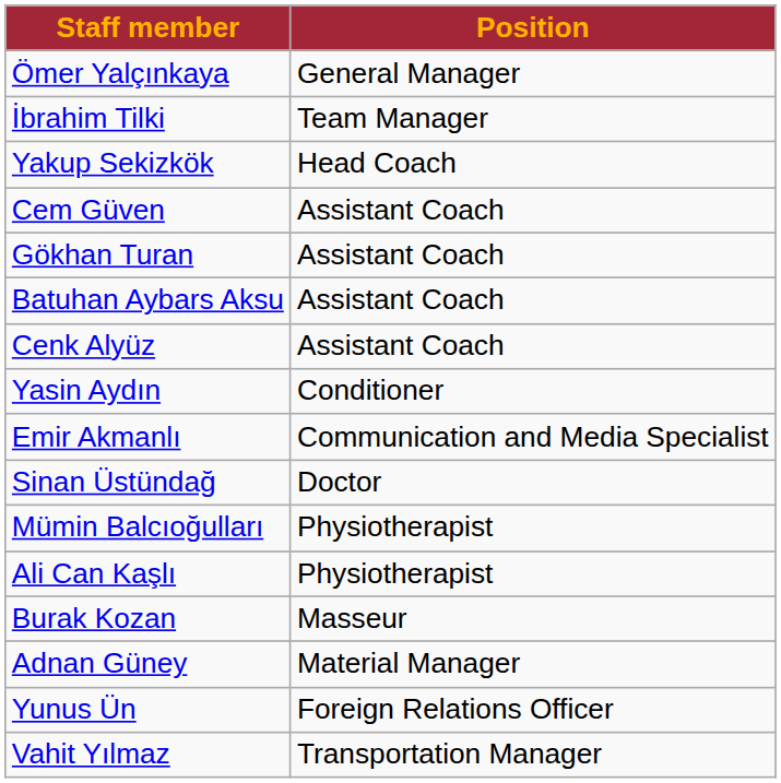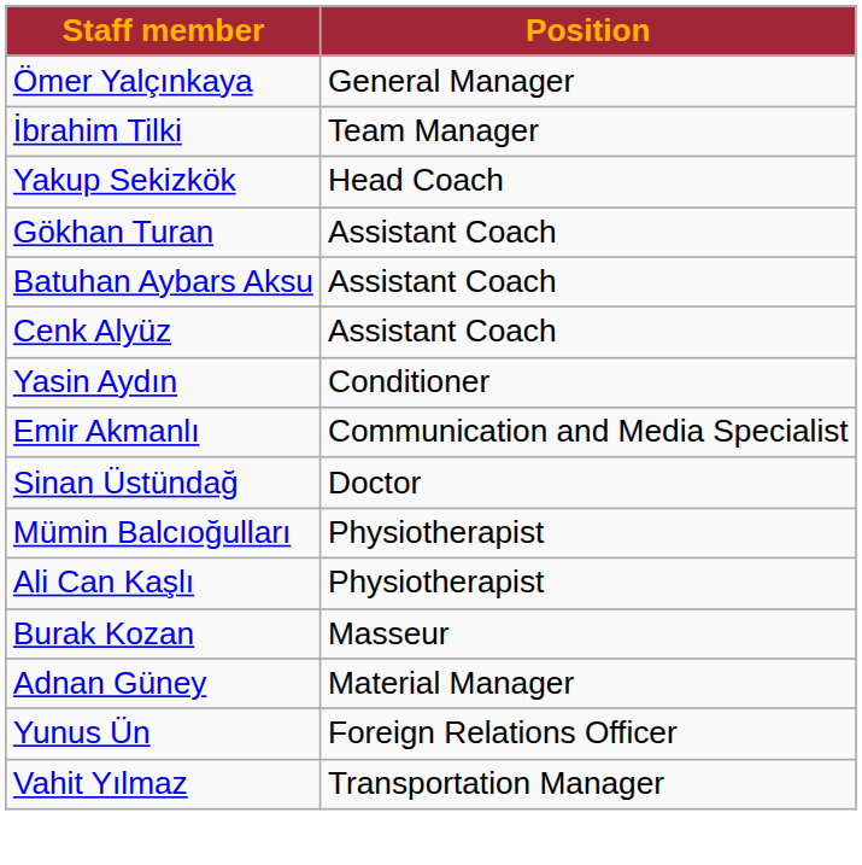 <table class="wikitable">
 <tr>
 <th style="color:#FFB300; background:#A32638;">Staff member</th>
 <th style="color:#FFB300; background:#A32638;">Position</th>
 </tr>
 <tr>
 <td> <a href='#'>Ömer Yalçınkaya</a></td>
 <td>General Manager</td>
 </tr>
 <tr>
 <td> <a href='#'>İbrahim Tilki</a></td>
 <td>Team Manager</td>
 </tr>
 <tr>
 <td> <a href='#'>Yakup Sekizkök</a></td>
 <td>Head Coach</td>
-</tr>
-<tr>
-<td> <a href='#'>Cem Güven</a></td>
-<td>Assistant Coach</td>
 </tr>
 <tr>
 <td> <a href='#'>Gökhan Turan</a></td>
 <td>Assistant Coach</td>
 </tr>
 <tr>
 <td> <a href='#'>Batuhan Aybars Aksu</a></td>
 <td>Assistant Coach</td>
 </tr>
 <tr>
 <td> <a href='#'>Cenk Alyüz</a></td>
 <td>Assistant Coach</td>
 </tr>
 <tr>
 <td> <a href='#'>Yasin Aydın</a></td>
 <td>Conditioner</td>
 </tr>
 <tr>
 <td> <a href='#'>Emir Akmanlı</a></td>
 <td>Communication and Media Specialist</td>
 </tr>
 <tr>
 <td> <a href='#'>Sinan Üstündağ</a></td>
 <td>Doctor</td>
 </tr>
 <tr>
 <td> <a href='#'>Mümin Balcıoğulları</a></td>
 <td>Physiotherapist</td>
 </tr>
 <tr>
 <td> <a href='#'>Ali Can Kaşlı</a></td>
 <td>Physiotherapist</td>
 </tr>
 <tr>
 <td> <a href='#'>Burak Kozan</a></td>
 <td>Masseur</td>
 </tr>
 <tr>
 <td> <a href='#'>Adnan Güney</a></td>
 <td>Material Manager</td>
 </tr>
 <tr>
 <td> <a href='#'>Yunus Ün</a></td>
 <td>Foreign Relations Officer</td>
 </tr>
 <tr>
 <td> <a href='#'>Vahit Yılmaz</a></td>
 <td>Transportation Manager</td>
 </tr>
 </table>
